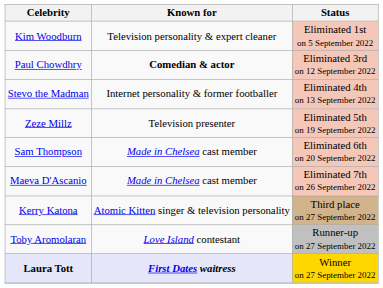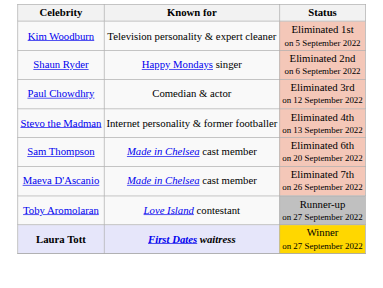 <table class="wikitable" style="margin: auto; text-align: center;">
 <tr>
 <th>Celebrity</th>
 <th>Known for</th>
 <th>Status</th>
 </tr>
 <tr>
 <td><a href='#'>Kim Woodburn</a></td>
 <td>Television personality & expert cleaner</td>
 <td style="background:#f4c7b8">Eliminated 1st<br><small>on 5 September 2022</small></td>
 </tr>
 <tr>
+<td><a href='#'>Shaun Ryder</a></td>
+<td><a href='#'>Happy Mondays</a> singer</td>
+<td style="background:#f4c7b8">Eliminated 2nd<br><small>on 6 September 2022</small></td>
+</tr>
+<tr>
 <td><a href='#'>Paul Chowdhry</a></td>
-<td><strong>Comedian & actor</strong></td>
+<td>Comedian & actor</td>
 <td style="background:#f4c7b8">Eliminated 3rd<br><small>on 12 September 2022</small></td>
 </tr>
 <tr>
 <td><a href='#'>Stevo the Madman</a></td>
 <td>Internet personality & former footballer</td>
 <td style="background:#f4c7b8">Eliminated 4th<br><small>on 13 September 2022</small></td>
-</tr>
-<tr>
-<td><a href='#'>Zeze Millz</a></td>
-<td>Television presenter</td>
-<td style="background:#f4c7b8">Eliminated 5th<br><small>on 19 September 2022</small></td>
 </tr>
 <tr>
 <td><a href='#'>Sam Thompson</a></td>
 <td><em><a href='#'>Made in Chelsea</a></em> cast member</td>
 <td style="background:#f4c7b8">Eliminated 6th<br><small>on 20 September 2022</small></td>
 </tr>
 <tr>
 <td><a href='#'>Maeva D'Ascanio</a></td>
 <td><em><a href='#'>Made in Chelsea</a></em> cast member</td>
 <td style="background:#f4c7b8">Eliminated 7th<br><small>on 26 September 2022</small></td>
-</tr>
-<tr>
-<td><a href='#'>Kerry Katona</a></td>
-<td><a href='#'>Atomic Kitten</a> singer & television personality</td>
-<td style="background:tan; text-align:center;">Third place<br><small>on 27 September 2022</small></td>
 </tr>
 <tr>
 <td><a href='#'>Toby Aromolaran</a></td>
 <td><em><a href='#'>Love Island</a></em> contestant</td>
 <td style="background:silver; text-align:center;">Runner-up<br><small>on 27 September 2022</small></td>
 </tr>
 <tr>
 <td bgcolor=lavender><strong>Laura Tott</strong></td>
 <td bgcolor=lavender><strong><em><a href='#'>First Dates</a><em> waitress<strong></td>
 <td style="background:gold; text-align:center;"></strong>Winner<strong><br><small></strong>on 27 September 2022<strong></small></td>
 </tr>
 <tr>
 </tr>
 </table>
